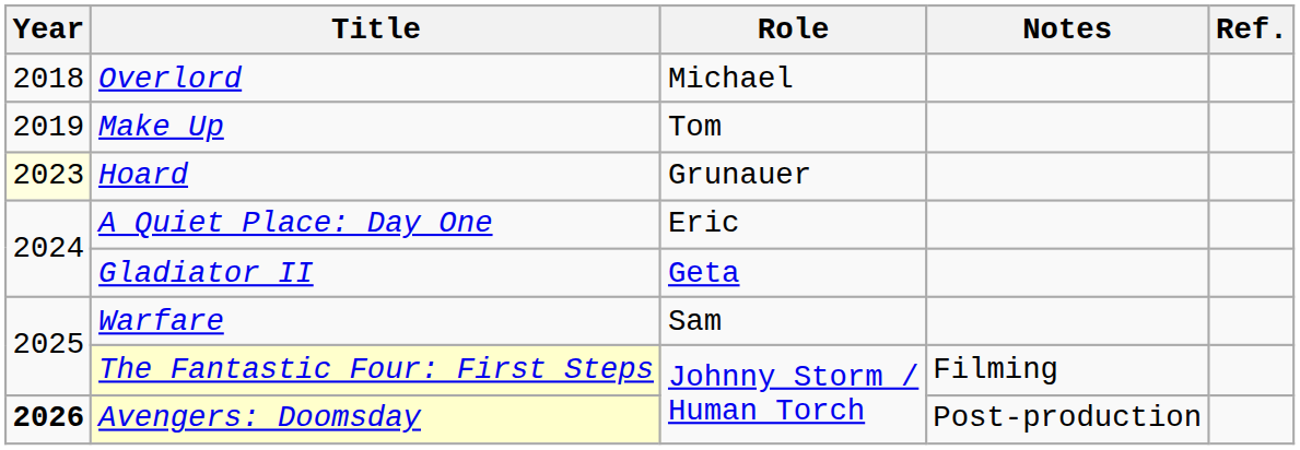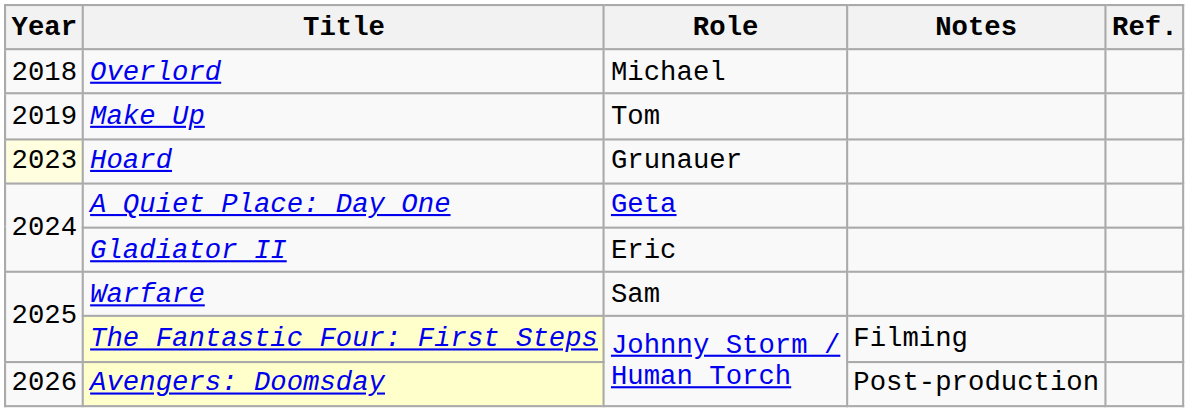 <table class="wikitable sortable">
 <tr>
 <th>Year</th>
 <th>Title</th>
 <th>Role</th>
 <th class="unsortable">Notes</th>
 <th>Ref.</th>
 </tr>
 <tr>
 <td>2018</td>
 <td><em><a href='#'>Overlord</a></em></td>
 <td>Michael</td>
 <td></td>
 <td></td>
 </tr>
 <tr>
 <td>2019</td>
 <td><em><a href='#'>Make Up</a></em></td>
 <td>Tom</td>
 <td></td>
 <td></td>
 </tr>
 <tr>
 <td style="background: lightyellow;">2023</td>
 <td><em><a href='#'>Hoard</a></em></td>
 <td>Grunauer</td>
 <td></td>
 <td></td>
 </tr>
 <tr>
 <td rowspan="2">2024</td>
 <td><em><a href='#'>A Quiet Place: Day One</a></em></td>
-<td>Eric</td>
+<td><a href='#'>Geta</a></td>
 <td></td>
 <td></td>
 </tr>
 <tr>
 <td><em><a href='#'>Gladiator II</a></em></td>
-<td><a href='#'>Geta</a></td>
+<td>Eric</td>
 <td></td>
 <td></td>
 </tr>
 <tr>
 <td rowspan="2">2025</td>
 <td><em><a href='#'>Warfare</a></em></td>
 <td>Sam</td>
 <td></td>
 <td></td>
 </tr>
 <tr>
 <td style="background:#FFFFCC;"><em><a href='#'>The Fantastic Four: First Steps</a></em> </td>
 <td rowspan=2><a href='#'>Johnny Storm / <br>Human Torch</a></td>
 <td>Filming</td>
 <td></td>
 </tr>
 <tr>
-<td><strong>2026</strong></td>
+<td>2026</td>
 <td style="background:#FFFFCC;"><em><a href='#'>Avengers: Doomsday</a></em> </td>
 <td>Post-production</td>
 <td></td>
 </tr>
 </table>
